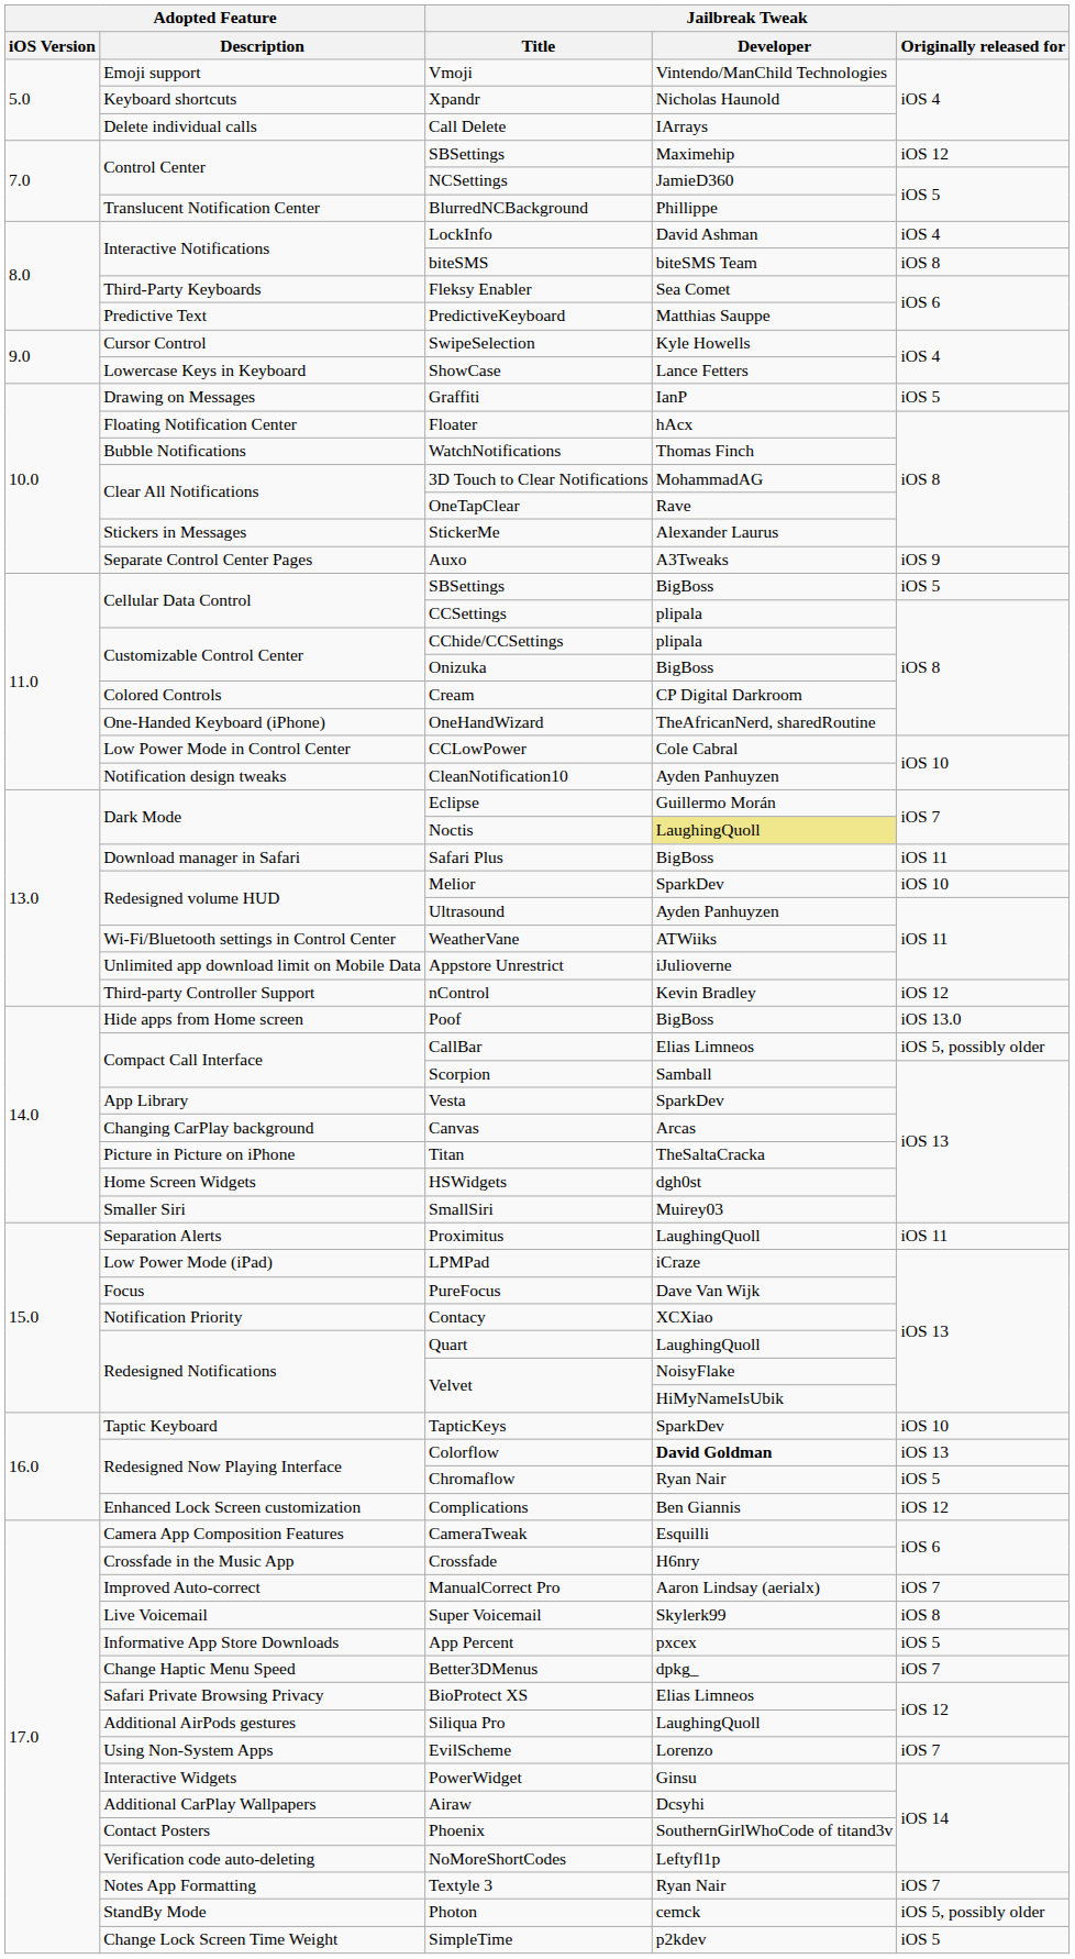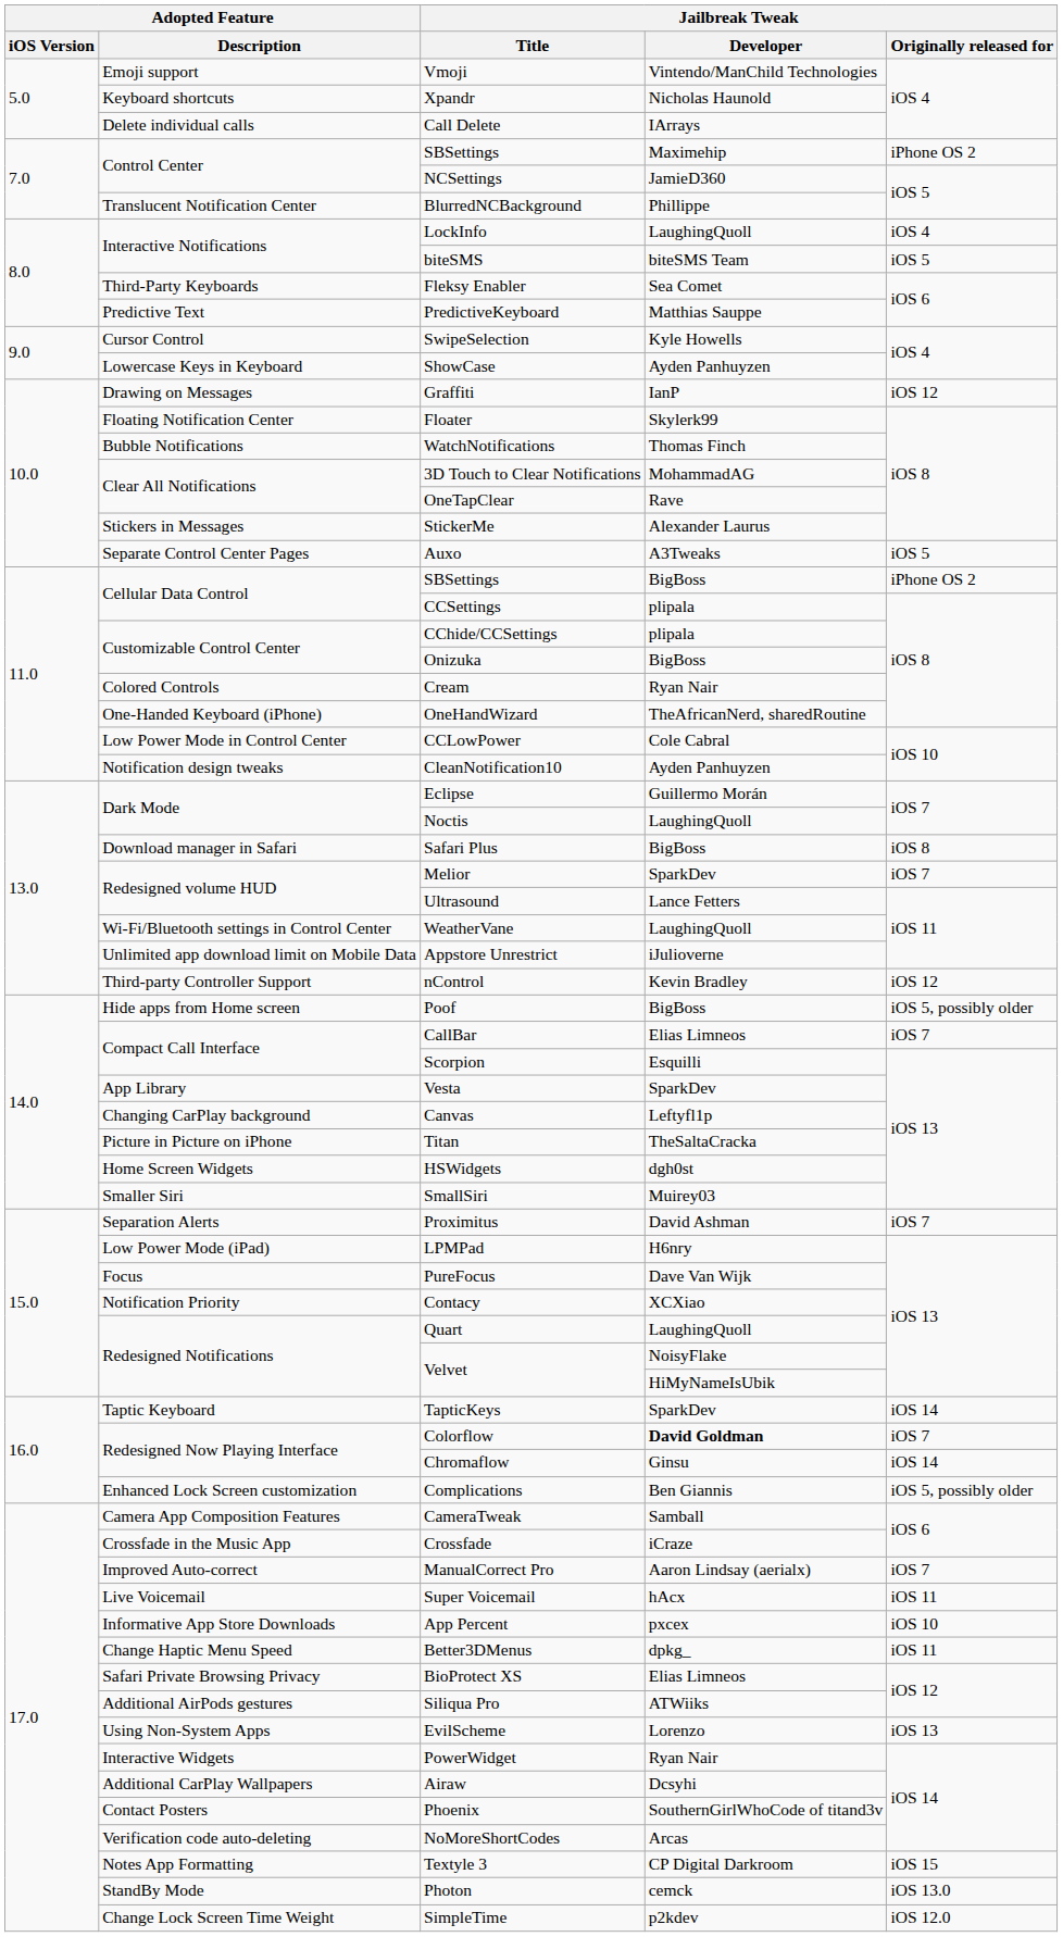 <table class="wikitable">
 <tr>
 <th colspan="2">Adopted Feature</th>
 <th colspan="3">Jailbreak Tweak</th>
 </tr>
 <tr>
 <th>iOS Version</th>
 <th>Description</th>
 <th>Title</th>
 <th>Developer</th>
 <th>Originally released for</th>
 </tr>
 <tr>
 <td rowspan="3">5.0</td>
 <td>Emoji support</td>
 <td>Vmoji</td>
 <td>Vintendo/ManChild Technologies</td>
 <td rowspan="3">iOS 4</td>
 </tr>
 <tr>
 <td>Keyboard shortcuts</td>
 <td>Xpandr</td>
 <td>Nicholas Haunold</td>
 </tr>
 <tr>
 <td>Delete individual calls</td>
 <td>Call Delete</td>
 <td>IArrays</td>
 </tr>
 <tr>
 <td rowspan="3">7.0</td>
 <td rowspan="2">Control Center</td>
 <td>SBSettings</td>
 <td>Maximehip</td>
-<td>iOS 12</td>
+<td>iPhone OS 2</td>
 </tr>
 <tr>
 <td>NCSettings</td>
 <td>JamieD360</td>
 <td rowspan="2">iOS 5</td>
 </tr>
 <tr>
 <td>Translucent Notification Center</td>
 <td>BlurredNCBackground</td>
 <td>Phillippe</td>
 </tr>
 <tr>
 <td rowspan="4">8.0</td>
 <td rowspan="2">Interactive Notifications</td>
 <td>LockInfo</td>
-<td>David Ashman</td>
+<td>LaughingQuoll</td>
 <td>iOS 4</td>
 </tr>
 <tr>
 <td>biteSMS</td>
 <td>biteSMS Team</td>
-<td>iOS 8</td>
+<td>iOS 5</td>
 </tr>
 <tr>
 <td>Third-Party Keyboards</td>
 <td>Fleksy Enabler</td>
 <td>Sea Comet</td>
 <td rowspan="2">iOS 6</td>
 </tr>
 <tr>
 <td>Predictive Text</td>
 <td>PredictiveKeyboard</td>
 <td>Matthias Sauppe</td>
 </tr>
 <tr>
 <td rowspan="2">9.0</td>
 <td>Cursor Control</td>
 <td>SwipeSelection</td>
 <td>Kyle Howells</td>
 <td rowspan="2">iOS 4</td>
 </tr>
 <tr>
 <td>Lowercase Keys in Keyboard</td>
 <td>ShowCase</td>
-<td>Lance Fetters</td>
+<td>Ayden Panhuyzen</td>
 </tr>
 <tr>
 <td rowspan="7">10.0</td>
 <td>Drawing on Messages</td>
 <td>Graffiti</td>
 <td>IanP</td>
-<td>iOS 5</td>
+<td>iOS 12</td>
 </tr>
 <tr>
 <td>Floating Notification Center</td>
 <td>Floater</td>
-<td>hAcx</td>
+<td>Skylerk99</td>
 <td rowspan="5">iOS 8</td>
 </tr>
 <tr>
 <td>Bubble Notifications</td>
 <td>WatchNotifications</td>
 <td>Thomas Finch</td>
 </tr>
 <tr>
 <td rowspan="2">Clear All Notifications</td>
 <td>3D Touch to Clear Notifications</td>
 <td>MohammadAG</td>
 </tr>
 <tr>
 <td>OneTapClear</td>
 <td>Rave</td>
 </tr>
 <tr>
 <td>Stickers in Messages</td>
 <td>StickerMe</td>
 <td>Alexander Laurus</td>
 </tr>
 <tr>
 <td>Separate Control Center Pages</td>
 <td>Auxo</td>
 <td>A3Tweaks</td>
-<td>iOS 9</td>
+<td>iOS 5</td>
 </tr>
 <tr>
 <td rowspan="8">11.0</td>
 <td rowspan="2">Cellular Data Control</td>
 <td>SBSettings</td>
 <td>BigBoss</td>
-<td>iOS 5</td>
+<td>iPhone OS 2</td>
 </tr>
 <tr>
 <td>CCSettings</td>
 <td>plipala</td>
 <td rowspan="5">iOS 8</td>
 </tr>
 <tr>
 <td rowspan="2">Customizable Control Center</td>
 <td>CChide/CCSettings</td>
 <td>plipala</td>
 </tr>
 <tr>
 <td>Onizuka</td>
 <td>BigBoss</td>
 </tr>
 <tr>
 <td>Colored Controls</td>
 <td>Cream</td>
-<td>CP Digital Darkroom</td>
+<td>Ryan Nair</td>
 </tr>
 <tr>
 <td>One-Handed Keyboard (iPhone)</td>
 <td>OneHandWizard</td>
 <td>TheAfricanNerd, sharedRoutine</td>
 </tr>
 <tr>
 <td>Low Power Mode in Control Center</td>
 <td>CCLowPower</td>
 <td>Cole Cabral</td>
 <td rowspan="2">iOS 10</td>
 </tr>
 <tr>
 <td>Notification design tweaks</td>
 <td>CleanNotification10</td>
 <td>Ayden Panhuyzen</td>
 </tr>
 <tr>
 <td rowspan="8">13.0</td>
 <td rowspan="2">Dark Mode</td>
 <td>Eclipse</td>
 <td>Guillermo Morán</td>
 <td rowspan="2">iOS 7</td>
 </tr>
 <tr>
 <td>Noctis</td>
-<td style="background: khaki;">LaughingQuoll</td>
+<td>LaughingQuoll</td>
 </tr>
 <tr>
 <td>Download manager in Safari</td>
 <td>Safari Plus</td>
 <td>BigBoss</td>
-<td>iOS 11</td>
+<td>iOS 8</td>
 </tr>
 <tr>
 <td rowspan="2">Redesigned volume HUD</td>
 <td>Melior</td>
 <td>SparkDev</td>
-<td>iOS 10</td>
+<td>iOS 7</td>
 </tr>
 <tr>
 <td>Ultrasound</td>
-<td>Ayden Panhuyzen</td>
+<td>Lance Fetters</td>
 <td rowspan="3">iOS 11</td>
 </tr>
 <tr>
 <td>Wi-Fi/Bluetooth settings in Control Center</td>
 <td>WeatherVane</td>
-<td>ATWiiks</td>
+<td>LaughingQuoll</td>
 </tr>
 <tr>
 <td>Unlimited app download limit on Mobile Data</td>
 <td>Appstore Unrestrict</td>
 <td>iJulioverne</td>
 </tr>
 <tr>
 <td>Third-party Controller Support</td>
 <td>nControl</td>
 <td>Kevin Bradley</td>
 <td>iOS 12</td>
 </tr>
 <tr>
 <td rowspan="8">14.0</td>
 <td>Hide apps from Home screen</td>
 <td>Poof</td>
 <td>BigBoss</td>
-<td>iOS 13.0</td>
+<td>iOS 5, possibly older</td>
 </tr>
 <tr>
 <td rowspan="2">Compact Call Interface</td>
 <td>CallBar</td>
 <td>Elias Limneos</td>
-<td>iOS 5, possibly older</td>
+<td>iOS 7</td>
 </tr>
 <tr>
 <td>Scorpion</td>
-<td>Samball</td>
+<td>Esquilli</td>
 <td rowspan="6">iOS 13</td>
 </tr>
 <tr>
 <td>App Library</td>
 <td>Vesta</td>
 <td>SparkDev</td>
 </tr>
 <tr>
 <td>Changing CarPlay background</td>
 <td>Canvas</td>
-<td>Arcas</td>
+<td>Leftyfl1p</td>
 </tr>
 <tr>
 <td>Picture in Picture on iPhone</td>
 <td>Titan</td>
 <td>TheSaltaCracka</td>
 </tr>
 <tr>
 <td>Home Screen Widgets</td>
 <td>HSWidgets</td>
 <td>dgh0st</td>
 </tr>
 <tr>
 <td>Smaller Siri</td>
 <td>SmallSiri</td>
 <td>Muirey03</td>
 </tr>
 <tr>
 <td rowspan="7">15.0</td>
 <td>Separation Alerts</td>
 <td>Proximitus</td>
-<td>LaughingQuoll</td>
-<td>iOS 11</td>
+<td>David Ashman</td>
+<td>iOS 7</td>
 </tr>
 <tr>
 <td>Low Power Mode (iPad)</td>
 <td>LPMPad</td>
-<td>iCraze</td>
+<td>H6nry</td>
 <td rowspan="6">iOS 13</td>
 </tr>
 <tr>
 <td>Focus</td>
 <td>PureFocus</td>
 <td>Dave Van Wijk</td>
 </tr>
 <tr>
 <td>Notification Priority</td>
 <td>Contacy</td>
 <td>XCXiao</td>
 </tr>
 <tr>
 <td rowspan="3">Redesigned Notifications</td>
 <td>Quart</td>
 <td>LaughingQuoll</td>
 </tr>
 <tr>
 <td rowspan="2">Velvet</td>
 <td>NoisyFlake</td>
 </tr>
 <tr>
 <td>HiMyNameIsUbik</td>
 </tr>
 <tr>
 <td rowspan="4">16.0</td>
 <td>Taptic Keyboard</td>
 <td>TapticKeys</td>
 <td>SparkDev</td>
-<td>iOS 10</td>
+<td>iOS 14</td>
 </tr>
 <tr>
 <td rowspan="2">Redesigned Now Playing Interface</td>
 <td>Colorflow</td>
 <td><strong>David Goldman</strong></td>
-<td>iOS 13</td>
+<td>iOS 7</td>
 </tr>
 <tr>
 <td>Chromaflow</td>
-<td>Ryan Nair</td>
-<td>iOS 5</td>
+<td>Ginsu</td>
+<td>iOS 14</td>
 </tr>
 <tr>
 <td>Enhanced Lock Screen customization</td>
 <td>Complications</td>
 <td>Ben Giannis</td>
-<td>iOS 12</td>
+<td>iOS 5, possibly older</td>
 </tr>
 <tr>
 <td rowspan="16">17.0</td>
 <td>Camera App Composition Features</td>
 <td>CameraTweak</td>
-<td>Esquilli</td>
+<td>Samball</td>
 <td rowspan="2">iOS 6</td>
 </tr>
 <tr>
 <td>Crossfade in the Music App</td>
 <td>Crossfade</td>
-<td>H6nry</td>
+<td>iCraze</td>
 </tr>
 <tr>
 <td>Improved Auto-correct</td>
 <td>ManualCorrect Pro</td>
 <td>Aaron Lindsay (aerialx)</td>
 <td>iOS 7</td>
 </tr>
 <tr>
 <td>Live Voicemail</td>
 <td>Super Voicemail</td>
-<td>Skylerk99</td>
-<td>iOS 8</td>
+<td>hAcx</td>
+<td>iOS 11</td>
 </tr>
 <tr>
 <td>Informative App Store Downloads</td>
 <td>App Percent</td>
 <td>pxcex</td>
-<td>iOS 5</td>
+<td>iOS 10</td>
 </tr>
 <tr>
 <td>Change Haptic Menu Speed</td>
 <td>Better3DMenus</td>
 <td>dpkg_</td>
-<td>iOS 7</td>
+<td>iOS 11</td>
 </tr>
 <tr>
 <td>Safari Private Browsing Privacy</td>
 <td>BioProtect XS</td>
 <td>Elias Limneos</td>
 <td rowspan="2">iOS 12</td>
 </tr>
 <tr>
 <td>Additional AirPods gestures</td>
 <td>Siliqua Pro</td>
-<td>LaughingQuoll</td>
+<td>ATWiiks</td>
 </tr>
 <tr>
 <td>Using Non-System Apps</td>
 <td>EvilScheme</td>
 <td>Lorenzo</td>
-<td>iOS 7</td>
+<td>iOS 13</td>
 </tr>
 <tr>
 <td>Interactive Widgets</td>
 <td>PowerWidget</td>
-<td>Ginsu</td>
+<td>Ryan Nair</td>
 <td rowspan="4">iOS 14</td>
 </tr>
 <tr>
 <td>Additional CarPlay Wallpapers</td>
 <td>Airaw</td>
 <td>Dcsyhi</td>
 </tr>
 <tr>
 <td>Contact Posters</td>
 <td>Phoenix</td>
 <td>SouthernGirlWhoCode of titand3v</td>
 </tr>
 <tr>
 <td>Verification code auto-deleting</td>
 <td>NoMoreShortCodes</td>
-<td>Leftyfl1p</td>
+<td>Arcas</td>
 </tr>
 <tr>
 <td>Notes App Formatting</td>
 <td>Textyle 3</td>
-<td>Ryan Nair</td>
-<td>iOS 7</td>
+<td>CP Digital Darkroom</td>
+<td>iOS 15</td>
 </tr>
 <tr>
 <td>StandBy Mode</td>
 <td>Photon</td>
 <td>cemck</td>
-<td>iOS 5, possibly older</td>
+<td>iOS 13.0</td>
 </tr>
 <tr>
 <td>Change Lock Screen Time Weight</td>
 <td>SimpleTime</td>
 <td>p2kdev</td>
-<td>iOS 5</td>
+<td>iOS 12.0</td>
 </tr>
 </table>
